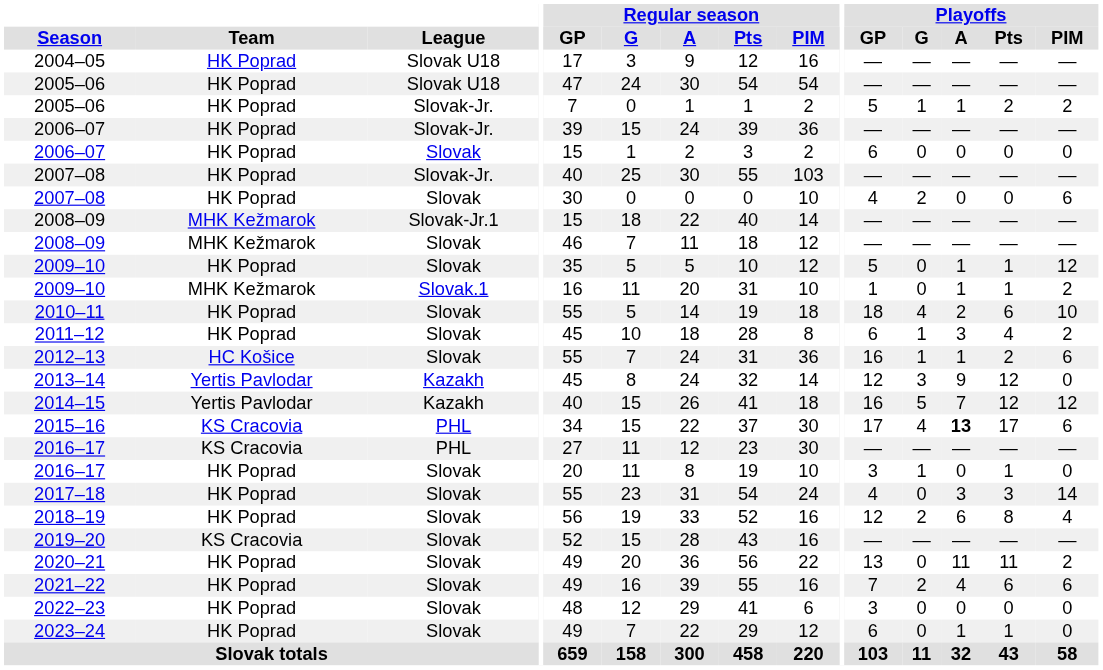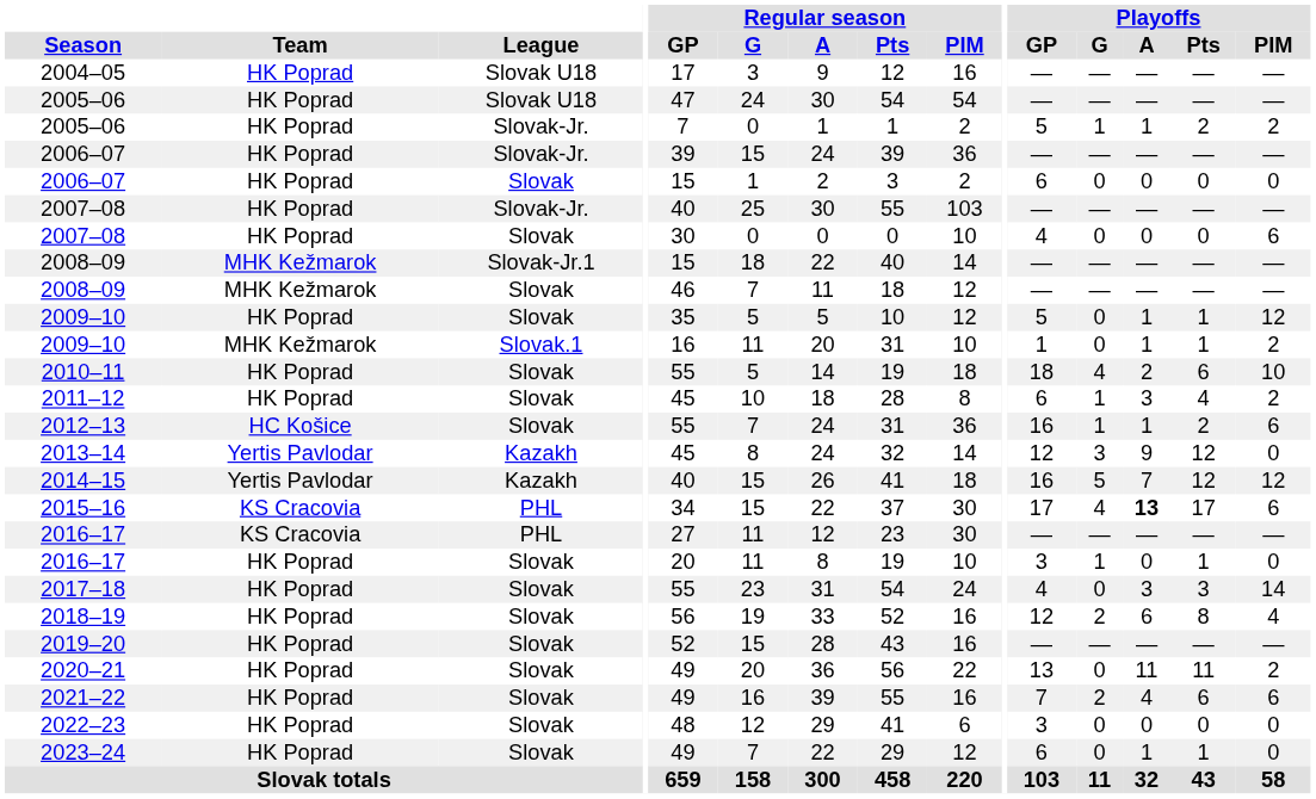 <table border="0" cellpadding="1" cellspacing="0" style="text-align:center; width:60em">
 <tr bgcolor="#e0e0e0">
 <th colspan="3" bgcolor="#ffffff"></th>
 <th rowspan="107" bgcolor="#ffffff"></th>
 <th colspan="5"><a href='#'>Regular season</a></th>
 <th rowspan="107" bgcolor="#ffffff"></th>
 <th colspan="5"><a href='#'>Playoffs</a></th>
 </tr>
 <tr bgcolor="#e0e0e0">
 <th><a href='#'>Season</a></th>
 <th>Team</th>
 <th>League</th>
 <th>GP</th>
 <th><a href='#'>G</a></th>
 <th><a href='#'>A</a></th>
 <th><a href='#'>Pts</a></th>
 <th><a href='#'>PIM</a></th>
 <th>GP</th>
 <th>G</th>
 <th>A</th>
 <th>Pts</th>
 <th>PIM</th>
 </tr>
 <tr>
 <td>2004–05</td>
 <td><a href='#'>HK Poprad</a></td>
 <td>Slovak U18</td>
 <td>17</td>
 <td>3</td>
 <td>9</td>
 <td>12</td>
 <td>16</td>
 <td>—</td>
 <td>—</td>
 <td>—</td>
 <td>—</td>
 <td>—</td>
 </tr>
 <tr bgcolor="#f0f0f0">
 <td>2005–06</td>
 <td>HK Poprad</td>
 <td>Slovak U18</td>
 <td>47</td>
 <td>24</td>
 <td>30</td>
 <td>54</td>
 <td>54</td>
 <td>—</td>
 <td>—</td>
 <td>—</td>
 <td>—</td>
 <td>—</td>
 </tr>
 <tr>
 <td>2005–06</td>
 <td>HK Poprad</td>
 <td>Slovak-Jr.</td>
 <td>7</td>
 <td>0</td>
 <td>1</td>
 <td>1</td>
 <td>2</td>
 <td>5</td>
 <td>1</td>
 <td>1</td>
 <td>2</td>
 <td>2</td>
 </tr>
 <tr bgcolor="#f0f0f0">
 <td>2006–07</td>
 <td>HK Poprad</td>
 <td>Slovak-Jr.</td>
 <td>39</td>
 <td>15</td>
 <td>24</td>
 <td>39</td>
 <td>36</td>
 <td>—</td>
 <td>—</td>
 <td>—</td>
 <td>—</td>
 <td>—</td>
 </tr>
 <tr>
 <td><a href='#'>2006–07</a></td>
 <td>HK Poprad</td>
 <td><a href='#'>Slovak</a></td>
 <td>15</td>
 <td>1</td>
 <td>2</td>
 <td>3</td>
 <td>2</td>
 <td>6</td>
 <td>0</td>
 <td>0</td>
 <td>0</td>
 <td>0</td>
 </tr>
 <tr bgcolor="#f0f0f0">
 <td>2007–08</td>
 <td>HK Poprad</td>
 <td>Slovak-Jr.</td>
 <td>40</td>
 <td>25</td>
 <td>30</td>
 <td>55</td>
 <td>103</td>
 <td>—</td>
 <td>—</td>
 <td>—</td>
 <td>—</td>
 <td>—</td>
 </tr>
 <tr>
 <td><a href='#'>2007–08</a></td>
 <td>HK Poprad</td>
 <td>Slovak</td>
 <td>30</td>
 <td>0</td>
 <td>0</td>
 <td>0</td>
 <td>10</td>
 <td>4</td>
-<td>2</td>
+<td>0</td>
 <td>0</td>
 <td>0</td>
 <td>6</td>
 </tr>
 <tr bgcolor="#f0f0f0">
 <td>2008–09</td>
 <td><a href='#'>MHK Kežmarok</a></td>
 <td>Slovak-Jr.1</td>
 <td>15</td>
 <td>18</td>
 <td>22</td>
 <td>40</td>
 <td>14</td>
 <td>—</td>
 <td>—</td>
 <td>—</td>
 <td>—</td>
 <td>—</td>
 </tr>
 <tr>
 <td><a href='#'>2008–09</a></td>
 <td>MHK Kežmarok</td>
 <td>Slovak</td>
 <td>46</td>
 <td>7</td>
 <td>11</td>
 <td>18</td>
 <td>12</td>
 <td>—</td>
 <td>—</td>
 <td>—</td>
 <td>—</td>
 <td>—</td>
 </tr>
 <tr bgcolor="#f0f0f0">
 <td><a href='#'>2009–10</a></td>
 <td>HK Poprad</td>
 <td>Slovak</td>
 <td>35</td>
 <td>5</td>
 <td>5</td>
 <td>10</td>
 <td>12</td>
 <td>5</td>
 <td>0</td>
 <td>1</td>
 <td>1</td>
 <td>12</td>
 </tr>
 <tr>
 <td><a href='#'>2009–10</a></td>
 <td>MHK Kežmarok</td>
 <td><a href='#'>Slovak.1</a></td>
 <td>16</td>
 <td>11</td>
 <td>20</td>
 <td>31</td>
 <td>10</td>
 <td>1</td>
 <td>0</td>
 <td>1</td>
 <td>1</td>
 <td>2</td>
 </tr>
 <tr bgcolor="#f0f0f0">
 <td><a href='#'>2010–11</a></td>
 <td>HK Poprad</td>
 <td>Slovak</td>
 <td>55</td>
 <td>5</td>
 <td>14</td>
 <td>19</td>
 <td>18</td>
 <td>18</td>
 <td>4</td>
 <td>2</td>
 <td>6</td>
 <td>10</td>
 </tr>
 <tr>
 <td><a href='#'>2011–12</a></td>
 <td>HK Poprad</td>
 <td>Slovak</td>
 <td>45</td>
 <td>10</td>
 <td>18</td>
 <td>28</td>
 <td>8</td>
 <td>6</td>
 <td>1</td>
 <td>3</td>
 <td>4</td>
 <td>2</td>
 </tr>
 <tr bgcolor="#f0f0f0">
 <td><a href='#'>2012–13</a></td>
 <td><a href='#'>HC Košice</a></td>
 <td>Slovak</td>
 <td>55</td>
 <td>7</td>
 <td>24</td>
 <td>31</td>
 <td>36</td>
 <td>16</td>
 <td>1</td>
 <td>1</td>
 <td>2</td>
 <td>6</td>
 </tr>
 <tr>
 <td><a href='#'>2013–14</a></td>
 <td><a href='#'>Yertis Pavlodar</a></td>
 <td><a href='#'>Kazakh</a></td>
 <td>45</td>
 <td>8</td>
 <td>24</td>
 <td>32</td>
 <td>14</td>
 <td>12</td>
 <td>3</td>
 <td>9</td>
 <td>12</td>
 <td>0</td>
 </tr>
 <tr bgcolor="#f0f0f0">
 <td><a href='#'>2014–15</a></td>
 <td>Yertis Pavlodar</td>
 <td>Kazakh</td>
 <td>40</td>
 <td>15</td>
 <td>26</td>
 <td>41</td>
 <td>18</td>
 <td>16</td>
 <td>5</td>
 <td>7</td>
 <td>12</td>
 <td>12</td>
 </tr>
 <tr>
 <td><a href='#'>2015–16</a></td>
 <td><a href='#'>KS Cracovia</a></td>
 <td><a href='#'>PHL</a></td>
 <td>34</td>
 <td>15</td>
 <td>22</td>
 <td>37</td>
 <td>30</td>
 <td>17</td>
 <td>4</td>
 <td><strong>13</strong></td>
 <td>17</td>
 <td>6</td>
 </tr>
 <tr bgcolor="#f0f0f0">
 <td><a href='#'>2016–17</a></td>
 <td>KS Cracovia</td>
 <td>PHL</td>
 <td>27</td>
 <td>11</td>
 <td>12</td>
 <td>23</td>
 <td>30</td>
 <td>—</td>
 <td>—</td>
 <td>—</td>
 <td>—</td>
 <td>—</td>
 </tr>
 <tr>
 <td><a href='#'>2016–17</a></td>
 <td>HK Poprad</td>
 <td>Slovak</td>
 <td>20</td>
 <td>11</td>
 <td>8</td>
 <td>19</td>
 <td>10</td>
 <td>3</td>
 <td>1</td>
 <td>0</td>
 <td>1</td>
 <td>0</td>
 </tr>
 <tr bgcolor="#f0f0f0">
 <td><a href='#'>2017–18</a></td>
 <td>HK Poprad</td>
 <td>Slovak</td>
 <td>55</td>
 <td>23</td>
 <td>31</td>
 <td>54</td>
 <td>24</td>
 <td>4</td>
 <td>0</td>
 <td>3</td>
 <td>3</td>
 <td>14</td>
 </tr>
 <tr>
 <td><a href='#'>2018–19</a></td>
 <td>HK Poprad</td>
 <td>Slovak</td>
 <td>56</td>
 <td>19</td>
 <td>33</td>
 <td>52</td>
 <td>16</td>
 <td>12</td>
 <td>2</td>
 <td>6</td>
 <td>8</td>
 <td>4</td>
 </tr>
 <tr bgcolor="#f0f0f0">
 <td><a href='#'>2019–20</a></td>
-<td>KS Cracovia</td>
+<td>HK Poprad</td>
 <td>Slovak</td>
 <td>52</td>
 <td>15</td>
 <td>28</td>
 <td>43</td>
 <td>16</td>
 <td>—</td>
 <td>—</td>
 <td>—</td>
 <td>—</td>
 <td>—</td>
 </tr>
 <tr>
 <td><a href='#'>2020–21</a></td>
 <td>HK Poprad</td>
 <td>Slovak</td>
 <td>49</td>
 <td>20</td>
 <td>36</td>
 <td>56</td>
 <td>22</td>
 <td>13</td>
 <td>0</td>
 <td>11</td>
 <td>11</td>
 <td>2</td>
 </tr>
 <tr bgcolor="#f0f0f0">
 <td><a href='#'>2021–22</a></td>
 <td>HK Poprad</td>
 <td>Slovak</td>
 <td>49</td>
 <td>16</td>
 <td>39</td>
 <td>55</td>
 <td>16</td>
 <td>7</td>
 <td>2</td>
 <td>4</td>
 <td>6</td>
 <td>6</td>
 </tr>
 <tr>
 <td><a href='#'>2022–23</a></td>
 <td>HK Poprad</td>
 <td>Slovak</td>
 <td>48</td>
 <td>12</td>
 <td>29</td>
 <td>41</td>
 <td>6</td>
 <td>3</td>
 <td>0</td>
 <td>0</td>
 <td>0</td>
 <td>0</td>
 </tr>
 <tr bgcolor="#f0f0f0">
 <td><a href='#'>2023–24</a></td>
 <td>HK Poprad</td>
 <td>Slovak</td>
 <td>49</td>
 <td>7</td>
 <td>22</td>
 <td>29</td>
 <td>12</td>
 <td>6</td>
 <td>0</td>
 <td>1</td>
 <td>1</td>
 <td>0</td>
 </tr>
 <tr>
 </tr>
 <tr ALIGN="center" bgcolor="#e0e0e0">
 <th colspan="3">Slovak totals</th>
 <th>659</th>
 <th>158</th>
 <th>300</th>
 <th>458</th>
 <th>220</th>
 <th>103</th>
 <th>11</th>
 <th>32</th>
 <th>43</th>
 <th>58</th>
 </tr>
 </table>
